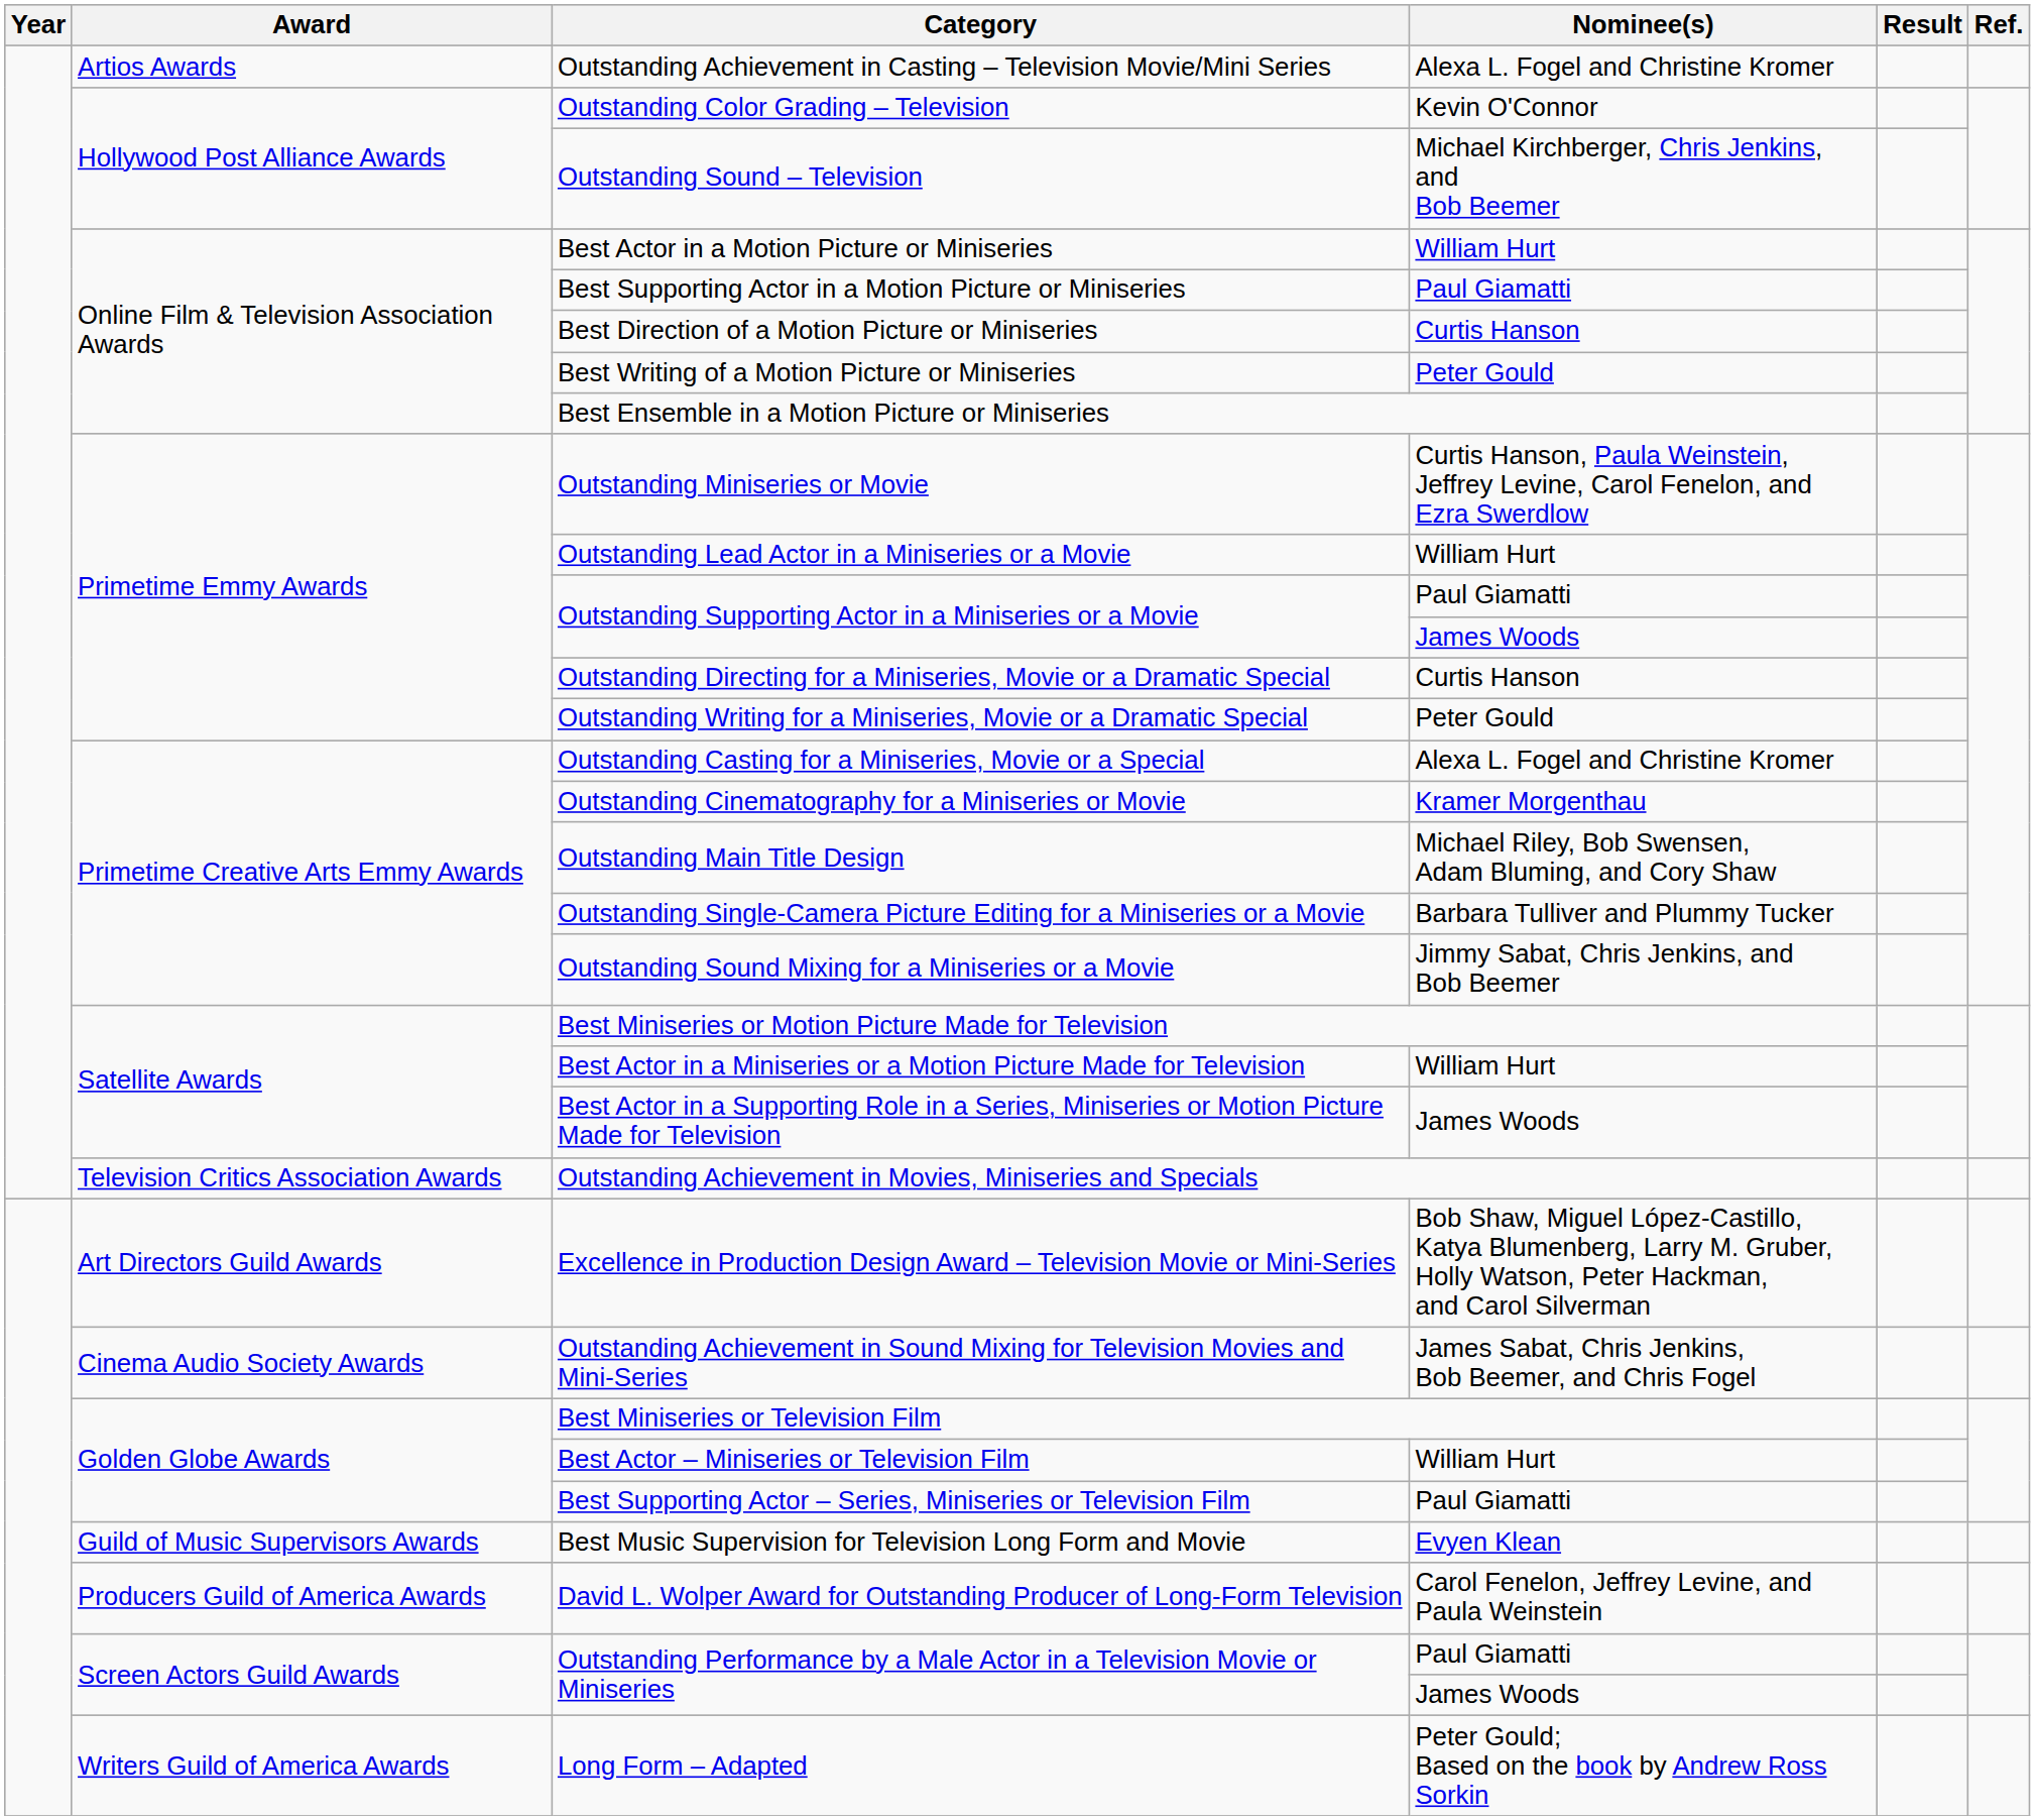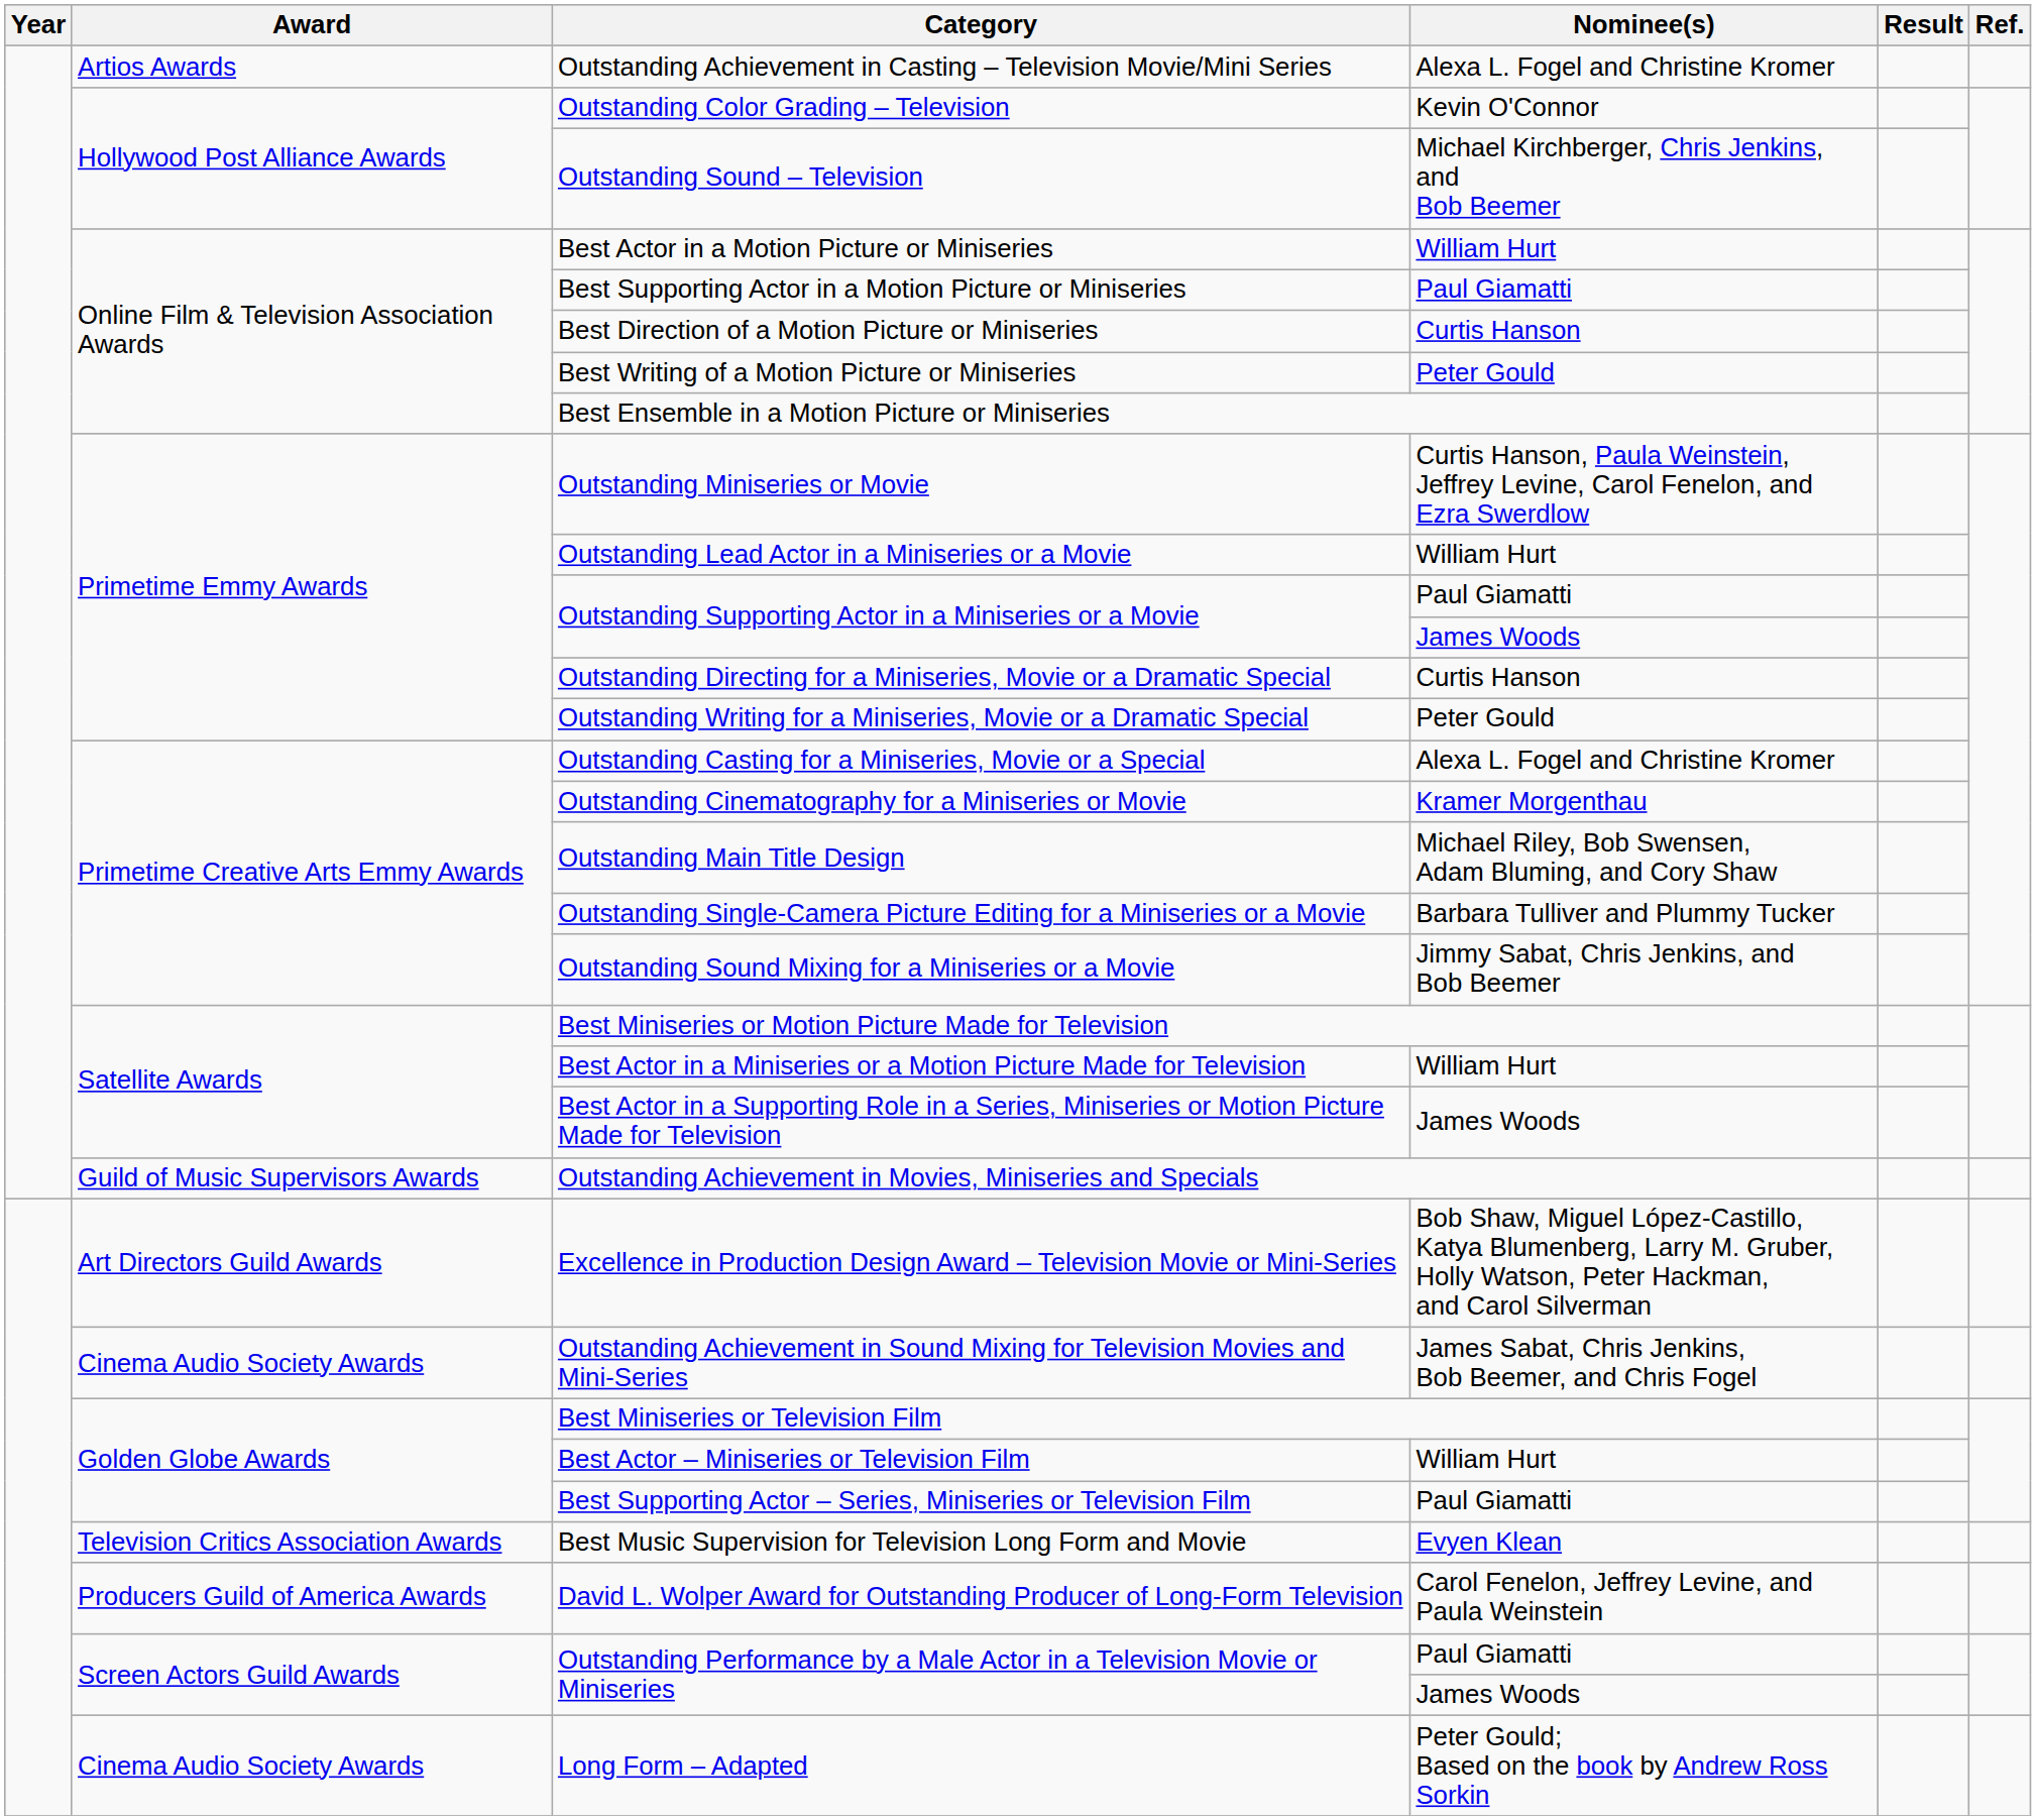 <table class="wikitable sortable">
 <tr>
 <th>Year</th>
 <th>Award</th>
 <th>Category</th>
 <th>Nominee(s)</th>
 <th>Result</th>
 <th>Ref.</th>
 </tr>
 <tr>
 <td rowspan="23"></td>
 <td><a href='#'>Artios Awards</a></td>
 <td>Outstanding Achievement in Casting – Television Movie/Mini Series</td>
 <td>Alexa L. Fogel and Christine Kromer</td>
 <td></td>
 <td align="center"></td>
 </tr>
 <tr>
 <td rowspan="2"><a href='#'>Hollywood Post Alliance Awards</a></td>
 <td><a href='#'>Outstanding Color Grading – Television</a></td>
 <td>Kevin O'Connor</td>
 <td></td>
 <td align="center" rowspan="2"></td>
 </tr>
 <tr>
 <td><a href='#'>Outstanding Sound – Television</a></td>
 <td>Michael Kirchberger, <a href='#'>Chris Jenkins</a>, and <br> <a href='#'>Bob Beemer</a></td>
 <td></td>
 </tr>
 <tr>
 <td rowspan="5">Online Film & Television Association Awards</td>
 <td>Best Actor in a Motion Picture or Miniseries</td>
 <td><a href='#'>William Hurt</a></td>
 <td></td>
 <td align="center" rowspan="5"></td>
 </tr>
 <tr>
 <td>Best Supporting Actor in a Motion Picture or Miniseries</td>
 <td><a href='#'>Paul Giamatti</a></td>
 <td></td>
 </tr>
 <tr>
 <td>Best Direction of a Motion Picture or Miniseries</td>
 <td><a href='#'>Curtis Hanson</a></td>
 <td></td>
 </tr>
 <tr>
 <td>Best Writing of a Motion Picture or Miniseries</td>
 <td><a href='#'>Peter Gould</a></td>
 <td></td>
 </tr>
 <tr>
 <td colspan="2">Best Ensemble in a Motion Picture or Miniseries</td>
 <td></td>
 </tr>
 <tr>
 <td rowspan="6"><a href='#'>Primetime Emmy Awards</a></td>
 <td><a href='#'>Outstanding Miniseries or Movie</a></td>
 <td>Curtis Hanson, <a href='#'>Paula Weinstein</a>, <br> Jeffrey Levine, Carol Fenelon, and <br> <a href='#'>Ezra Swerdlow</a></td>
 <td></td>
 <td align="center" rowspan="11"></td>
 </tr>
 <tr>
 <td><a href='#'>Outstanding Lead Actor in a Miniseries or a Movie</a></td>
 <td>William Hurt</td>
 <td></td>
 </tr>
 <tr>
 <td rowspan="2"><a href='#'>Outstanding Supporting Actor in a Miniseries or a Movie</a></td>
 <td>Paul Giamatti</td>
 <td></td>
 </tr>
 <tr>
 <td><a href='#'>James Woods</a></td>
 <td></td>
 </tr>
 <tr>
 <td><a href='#'>Outstanding Directing for a Miniseries, Movie or a Dramatic Special</a></td>
 <td>Curtis Hanson</td>
 <td></td>
 </tr>
 <tr>
 <td><a href='#'>Outstanding Writing for a Miniseries, Movie or a Dramatic Special</a></td>
 <td>Peter Gould</td>
 <td></td>
 </tr>
 <tr>
 <td rowspan="5"><a href='#'>Primetime Creative Arts Emmy Awards</a></td>
 <td><a href='#'>Outstanding Casting for a Miniseries, Movie or a Special</a></td>
 <td>Alexa L. Fogel and Christine Kromer</td>
 <td></td>
 </tr>
 <tr>
 <td><a href='#'>Outstanding Cinematography for a Miniseries or Movie</a></td>
 <td><a href='#'>Kramer Morgenthau</a></td>
 <td></td>
 </tr>
 <tr>
 <td><a href='#'>Outstanding Main Title Design</a></td>
 <td>Michael Riley, Bob Swensen, <br> Adam Bluming, and Cory Shaw</td>
 <td></td>
 </tr>
 <tr>
 <td><a href='#'>Outstanding Single-Camera Picture Editing for a Miniseries or a Movie</a></td>
 <td>Barbara Tulliver and Plummy Tucker</td>
 <td></td>
 </tr>
 <tr>
 <td><a href='#'>Outstanding Sound Mixing for a Miniseries or a Movie</a></td>
 <td>Jimmy Sabat, Chris Jenkins, and <br> Bob Beemer</td>
 <td></td>
 </tr>
 <tr>
 <td rowspan="3"><a href='#'>Satellite Awards</a></td>
 <td colspan="2"><a href='#'>Best Miniseries or Motion Picture Made for Television</a></td>
 <td></td>
 <td align="center" rowspan="3"></td>
 </tr>
 <tr>
 <td><a href='#'>Best Actor in a Miniseries or a Motion Picture Made for Television</a></td>
 <td>William Hurt</td>
 <td></td>
 </tr>
 <tr>
 <td><a href='#'>Best Actor in a Supporting Role in a Series, Miniseries or Motion Picture <br> Made for Television</a></td>
 <td>James Woods</td>
 <td></td>
 </tr>
 <tr>
-<td><a href='#'>Television Critics Association Awards</a></td>
+<td><a href='#'>Guild of Music Supervisors Awards</a></td>
 <td colspan="2"><a href='#'>Outstanding Achievement in Movies, Miniseries and Specials</a></td>
 <td></td>
 <td align="center"></td>
 </tr>
 <tr>
 <td rowspan="10"></td>
 <td><a href='#'>Art Directors Guild Awards</a></td>
 <td><a href='#'>Excellence in Production Design Award – Television Movie or Mini-Series</a></td>
 <td>Bob Shaw, Miguel López-Castillo, <br> Katya Blumenberg, Larry M. Gruber, <br> Holly Watson, Peter Hackman, <br> and Carol Silverman</td>
 <td></td>
 <td align="center"></td>
 </tr>
 <tr>
 <td><a href='#'>Cinema Audio Society Awards</a></td>
 <td><a href='#'>Outstanding Achievement in Sound Mixing for Television Movies and Mini-Series</a></td>
 <td>James Sabat, Chris Jenkins, <br> Bob Beemer, and Chris Fogel</td>
 <td></td>
 <td align="center"></td>
 </tr>
 <tr>
 <td rowspan="3"><a href='#'>Golden Globe Awards</a></td>
 <td colspan="2"><a href='#'>Best Miniseries or Television Film</a></td>
 <td></td>
 <td align="center" rowspan="3"></td>
 </tr>
 <tr>
 <td><a href='#'>Best Actor – Miniseries or Television Film</a></td>
 <td>William Hurt</td>
 <td></td>
 </tr>
 <tr>
 <td><a href='#'>Best Supporting Actor – Series, Miniseries or Television Film</a></td>
 <td>Paul Giamatti</td>
 <td></td>
 </tr>
 <tr>
-<td><a href='#'>Guild of Music Supervisors Awards</a></td>
+<td><a href='#'>Television Critics Association Awards</a></td>
 <td>Best Music Supervision for Television Long Form and Movie</td>
 <td><a href='#'>Evyen Klean</a></td>
 <td></td>
 <td align="center"></td>
 </tr>
 <tr>
 <td><a href='#'>Producers Guild of America Awards</a></td>
 <td><a href='#'>David L. Wolper Award for Outstanding Producer of Long-Form Television</a></td>
 <td>Carol Fenelon, Jeffrey Levine, and <br> Paula Weinstein</td>
 <td></td>
 <td align="center"></td>
 </tr>
 <tr>
 <td rowspan="2"><a href='#'>Screen Actors Guild Awards</a></td>
 <td rowspan="2"><a href='#'>Outstanding Performance by a Male Actor in a Television Movie or Miniseries</a></td>
 <td>Paul Giamatti</td>
 <td></td>
 <td align="center" rowspan="2"></td>
 </tr>
 <tr>
 <td>James Woods</td>
 <td></td>
 </tr>
 <tr>
-<td><a href='#'>Writers Guild of America Awards</a></td>
+<td><a href='#'>Cinema Audio Society Awards</a></td>
 <td><a href='#'>Long Form – Adapted</a></td>
 <td>Peter Gould; <br> Based on the <a href='#'>book</a> by <a href='#'>Andrew Ross Sorkin</a></td>
 <td></td>
 <td align="center"></td>
 </tr>
 </table>
